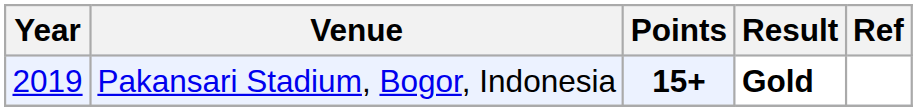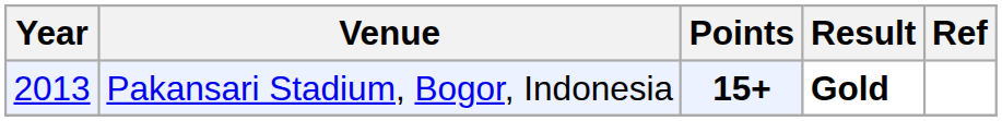 <table class="sortable wikitable" style="font-size: 90%;">
 <tr>
 <th>Year</th>
 <th>Venue</th>
 <th>Points</th>
 <th>Result</th>
 <th>Ref</th>
 </tr>
 <tr style="background:#ECF2FF">
-<td align="center"><a href='#'>2019</a></td>
+<td align="center"><a href='#'>2013</a></td>
 <td><a href='#'>Pakansari Stadium</a>, <a href='#'>Bogor</a>, Indonesia</td>
 <td align="center"><strong>15+</strong></td>
 <td style="text-align:left; background:white"> <strong>Gold</strong></td>
 <td style="text-align:center; background:white"></td>
 </tr>
 <tr>
 </tr>
 </table>
